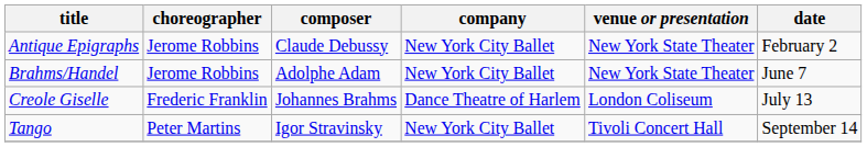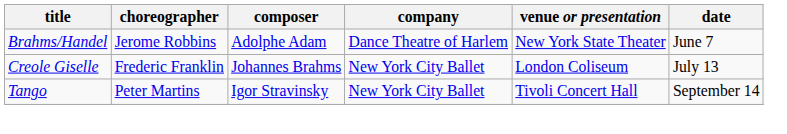 <table class="wikitable sortable">
 <tr>
 <th>title</th>
 <th>choreographer</th>
 <th>composer</th>
 <th>company</th>
 <th>venue <em>or presentation</em></th>
 <th>date</th>
 </tr>
 <tr>
-<td><em><a href='#'>Antique Epigraphs</a></em></td>
-<td><a href='#'>Jerome Robbins</a></td>
-<td><a href='#'>Claude Debussy</a></td>
-<td><a href='#'>New York City Ballet</a></td>
-<td><a href='#'>New York State Theater</a></td>
-<td>February 2</td>
-</tr>
-<tr>
 <td><em><a href='#'>Brahms/Handel</a></em></td>
 <td><a href='#'>Jerome Robbins</a></td>
 <td><a href='#'>Adolphe Adam</a></td>
-<td><a href='#'>New York City Ballet</a></td>
+<td><a href='#'>Dance Theatre of Harlem</a></td>
 <td><a href='#'>New York State Theater</a></td>
 <td>June 7</td>
 </tr>
 <tr>
 <td><em><a href='#'>Creole Giselle</a></em></td>
 <td><a href='#'>Frederic Franklin</a></td>
 <td><a href='#'>Johannes Brahms</a></td>
-<td><a href='#'>Dance Theatre of Harlem</a></td>
+<td><a href='#'>New York City Ballet</a></td>
 <td><a href='#'>London Coliseum</a></td>
 <td>July 13</td>
 </tr>
 <tr>
 <td><em><a href='#'>Tango</a></em></td>
 <td><a href='#'>Peter Martins</a></td>
 <td><a href='#'>Igor Stravinsky</a></td>
 <td><a href='#'>New York City Ballet</a></td>
 <td><a href='#'>Tivoli Concert Hall</a></td>
 <td>September 14</td>
 </tr>
 <tr>
 </tr>
 </table>
